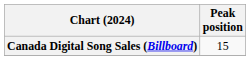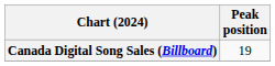 <table class="wikitable sortable plainrowheaders" style="text-align:center">
 <tr>
 <th scope="col">Chart (2024)</th>
 <th scope="col">Peak<br>position</th>
 </tr>
 <tr>
 <th scope="row">Canada Digital Song Sales (<a href='#'><em>Billboard</em></a>)</th>
-<td>15</td>
+<td>19</td>
 </tr>
 <tr>
 </tr>
 <tr>
 </tr>
 <tr>
 </tr>
 <tr>
 </tr>
 <tr>
 </tr>
 </table>
